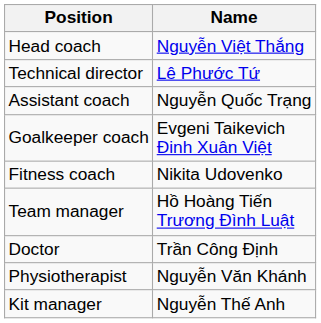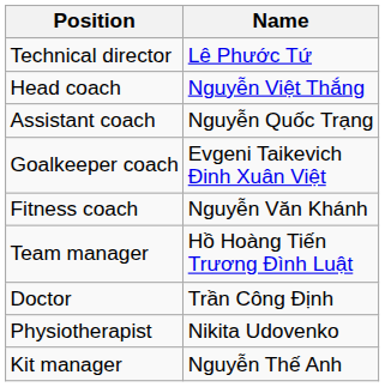 <table class="wikitable">
 <tr>
 <th>Position</th>
 <th>Name</th>
 </tr>
 <tr>
+<td>Technical director</td>
+<td> <a href='#'>Lê Phước Tứ</a></td>
+</tr>
+<tr>
 <td>Head coach</td>
 <td> <a href='#'>Nguyễn Việt Thắng</a></td>
-</tr>
-<tr>
-<td>Technical director</td>
-<td> <a href='#'>Lê Phước Tứ</a></td>
 </tr>
 <tr>
 <td>Assistant coach</td>
 <td> Nguyễn Quốc Trạng</td>
 </tr>
 <tr>
 <td>Goalkeeper coach</td>
 <td> Evgeni Taikevich<br> <a href='#'>Đinh Xuân Việt</a></td>
 </tr>
 <tr>
 <td>Fitness coach</td>
-<td> Nikita Udovenko</td>
+<td> Nguyễn Văn Khánh</td>
 </tr>
 <tr>
 <td>Team manager</td>
 <td> Hồ Hoàng Tiến<br> <a href='#'>Trương Đình Luật</a></td>
 </tr>
 <tr>
 <td>Doctor</td>
 <td> Trần Công Định</td>
 </tr>
 <tr>
 <td>Physiotherapist</td>
-<td> Nguyễn Văn Khánh</td>
+<td> Nikita Udovenko</td>
 </tr>
 <tr>
 <td>Kit manager</td>
 <td> Nguyễn Thế Anh</td>
 </tr>
 </table>
